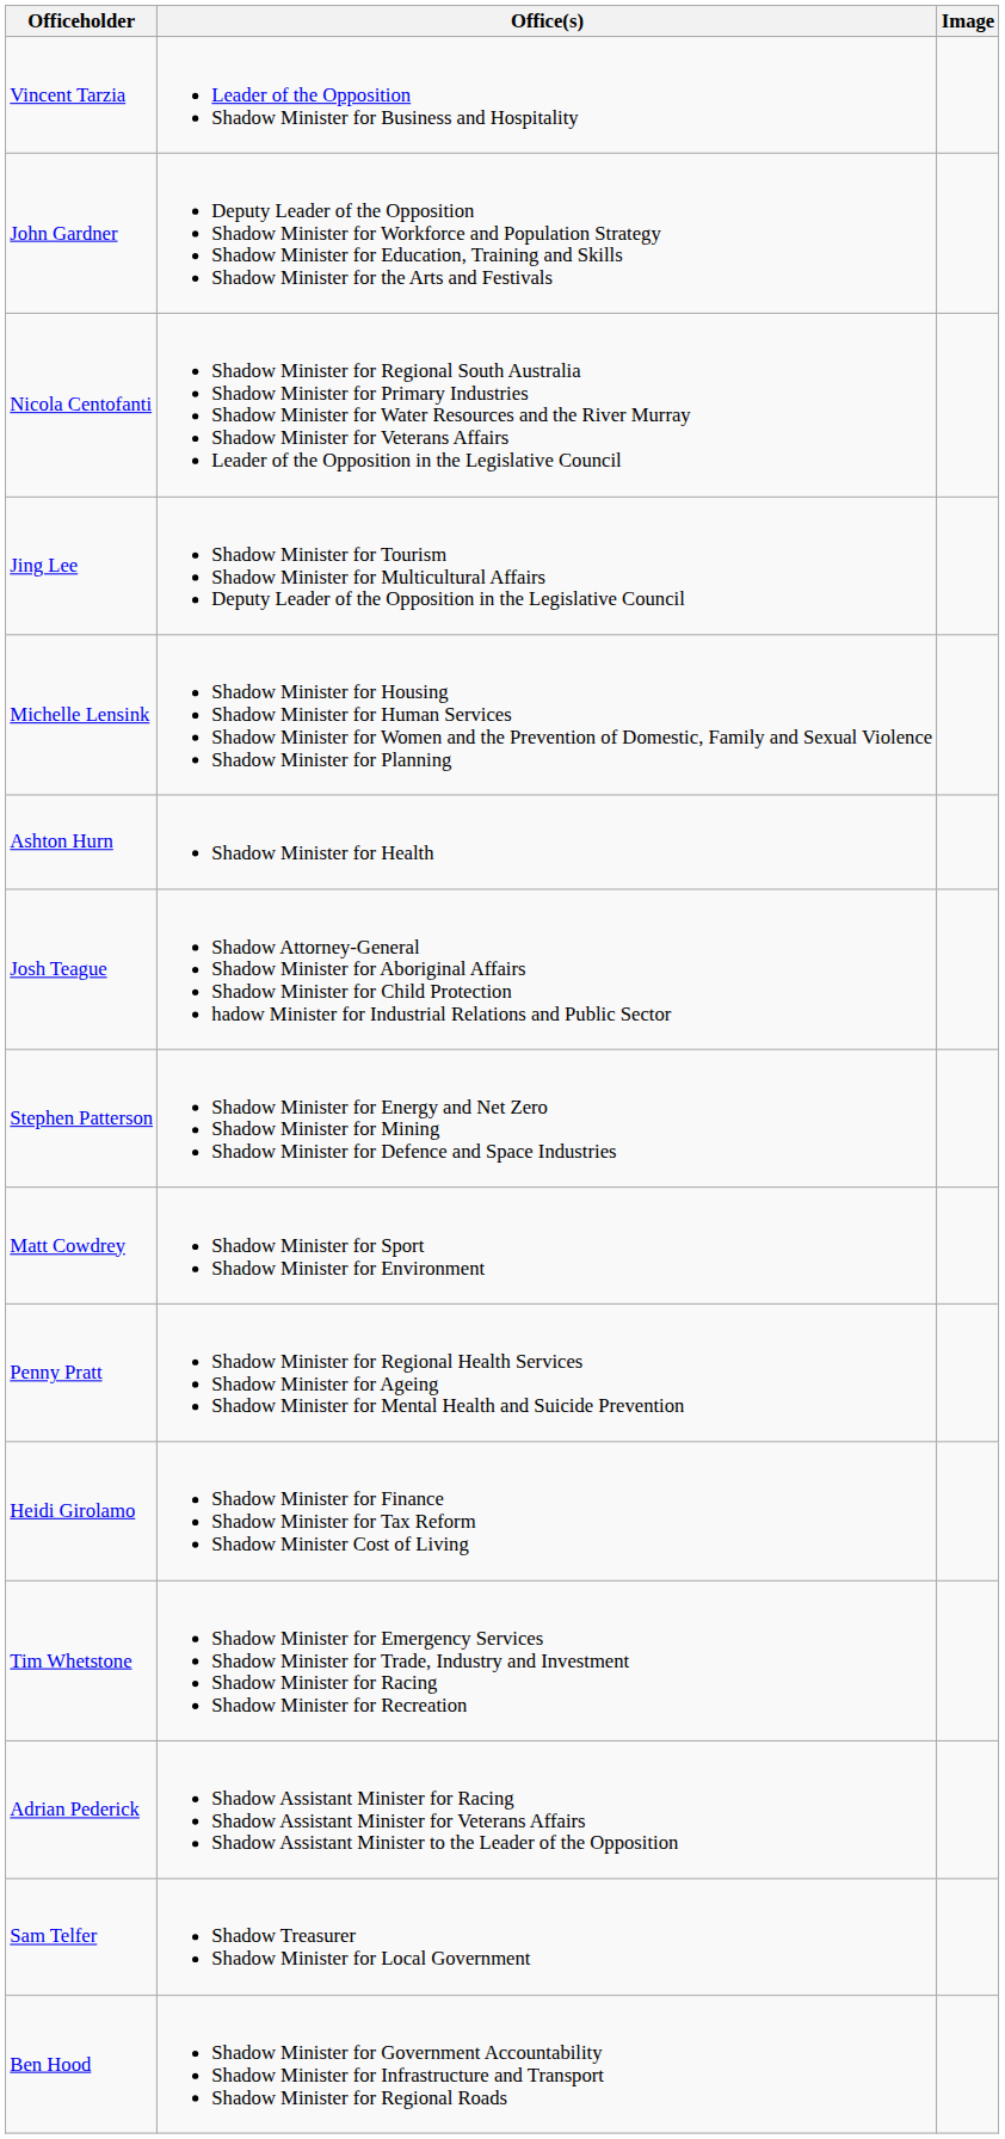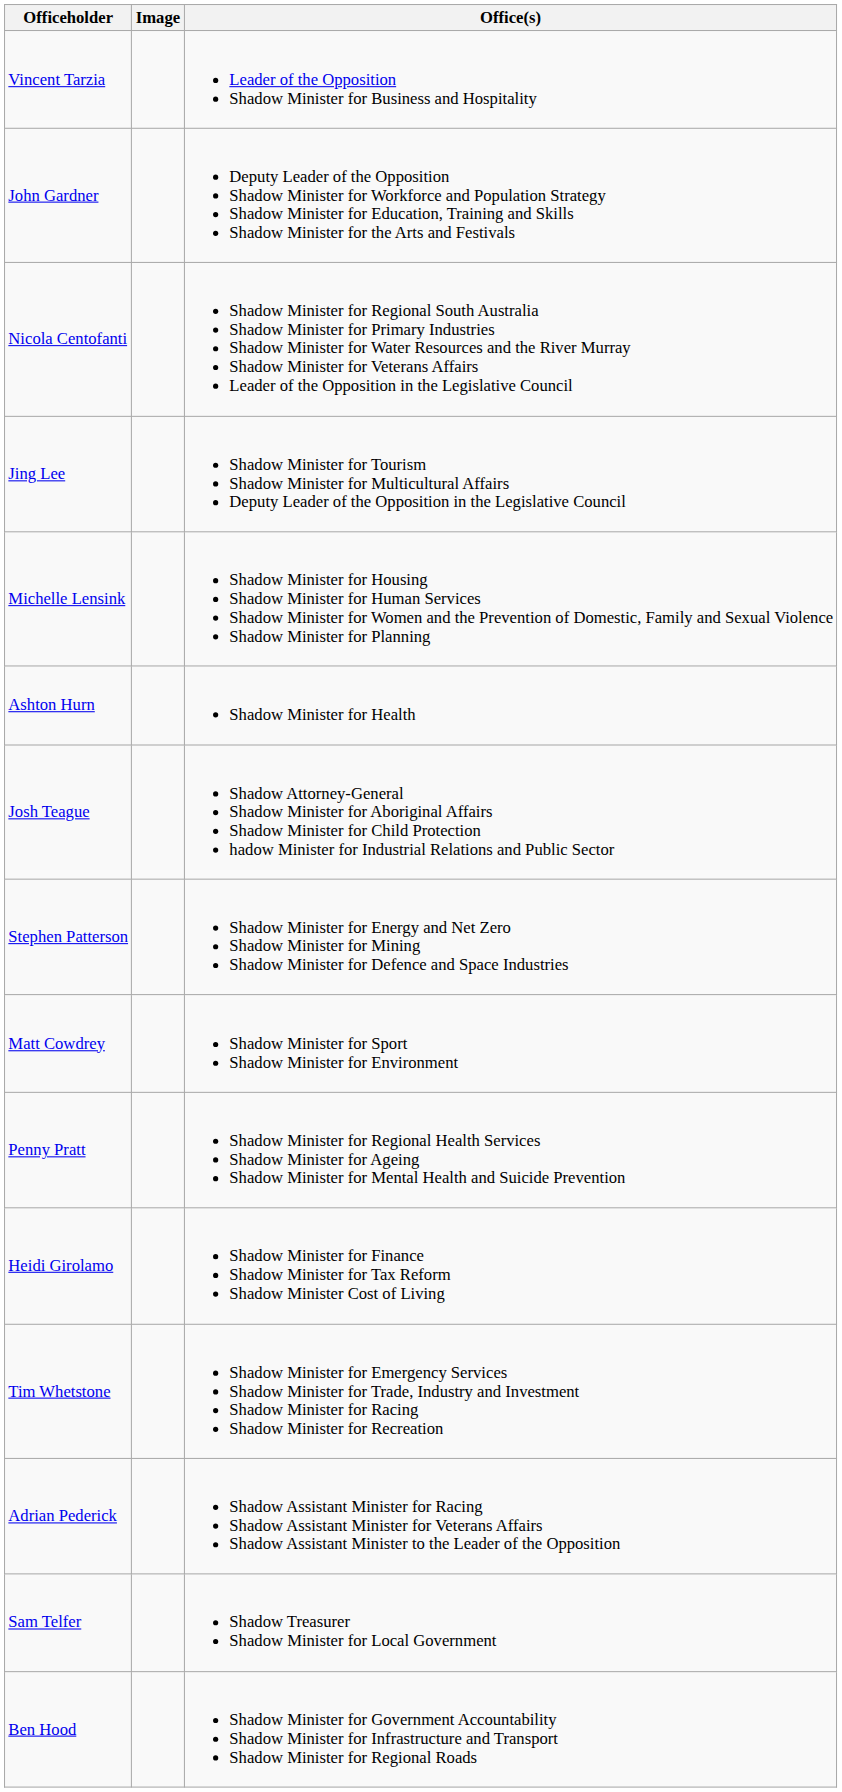 <table class="wikitable">
 <tr>
 <th>Officeholder</th>
+<th>Image</th>
 <th>Office(s)</th>
-<th>Image</th>
 </tr>
 <tr>
 <td><a href='#'>Vincent Tarzia</a> </td>
+<td></td>
 <td><br><ul><li><a href='#'>Leader of the Opposition</a></li><li>Shadow Minister for Business and Hospitality</li></ul></td>
-<td></td>
 </tr>
 <tr>
 <td><a href='#'>John Gardner</a> </td>
+<td></td>
 <td><br><ul><li>Deputy Leader of the Opposition</li><li>Shadow Minister for Workforce and Population Strategy</li><li>Shadow Minister for Education, Training and Skills</li><li>Shadow Minister for the Arts and Festivals</li></ul></td>
-<td></td>
 </tr>
 <tr>
 <td><a href='#'>Nicola Centofanti</a> </td>
+<td></td>
 <td><br><ul><li>Shadow Minister for Regional South Australia</li><li>Shadow Minister for Primary Industries</li><li>Shadow Minister for Water Resources and the River Murray</li><li>Shadow Minister for Veterans Affairs</li><li>Leader of the Opposition in the Legislative Council</li></ul></td>
-<td></td>
 </tr>
 <tr>
 <td><a href='#'>Jing Lee</a> </td>
+<td></td>
 <td><br><ul><li>Shadow Minister for Tourism</li><li>Shadow Minister for Multicultural Affairs</li><li>Deputy Leader of the Opposition in the Legislative Council</li></ul></td>
-<td></td>
 </tr>
 <tr>
 <td><a href='#'>Michelle Lensink</a> </td>
+<td></td>
 <td><br><ul><li>Shadow Minister for Housing</li><li>Shadow Minister for Human Services</li><li>Shadow Minister for Women and the Prevention of Domestic, Family and Sexual Violence</li><li>Shadow Minister for Planning</li></ul></td>
-<td></td>
 </tr>
 <tr>
 <td><a href='#'>Ashton Hurn</a> </td>
+<td></td>
 <td><br><ul><li>Shadow Minister for Health</li></ul></td>
-<td></td>
 </tr>
 <tr>
 <td><a href='#'>Josh Teague</a> </td>
+<td></td>
 <td><br><ul><li>Shadow Attorney-General</li><li>Shadow Minister for Aboriginal Affairs</li><li>Shadow Minister for Child Protection</li><li>hadow Minister for Industrial Relations and Public Sector</li></ul></td>
-<td></td>
 </tr>
 <tr>
 <td><a href='#'>Stephen Patterson</a> </td>
+<td></td>
 <td><br><ul><li>Shadow Minister for Energy and Net Zero</li><li>Shadow Minister for Mining</li><li>Shadow Minister for Defence and Space Industries</li></ul></td>
-<td></td>
 </tr>
 <tr>
 <td><a href='#'>Matt Cowdrey</a> </td>
+<td></td>
 <td><br><ul><li>Shadow Minister for Sport</li><li>Shadow Minister for Environment</li></ul></td>
-<td></td>
 </tr>
 <tr>
 <td><a href='#'>Penny Pratt</a> </td>
+<td></td>
 <td><br><ul><li>Shadow Minister for Regional Health Services</li><li>Shadow Minister for Ageing</li><li>Shadow Minister for Mental Health and Suicide Prevention</li></ul></td>
-<td></td>
 </tr>
 <tr>
 <td><a href='#'>Heidi Girolamo</a> </td>
+<td></td>
 <td><br><ul><li>Shadow Minister for Finance</li><li>Shadow Minister for Tax Reform</li><li>Shadow Minister Cost of Living</li></ul></td>
-<td></td>
 </tr>
 <tr>
 <td><a href='#'>Tim Whetstone</a> </td>
+<td></td>
 <td><br><ul><li>Shadow Minister for Emergency Services</li><li>Shadow Minister for Trade, Industry and Investment</li><li>Shadow Minister for Racing</li><li>Shadow Minister for Recreation</li></ul></td>
-<td></td>
 </tr>
 <tr>
 <td><a href='#'>Adrian Pederick</a> </td>
+<td></td>
 <td><br><ul><li>Shadow Assistant Minister for Racing</li><li>Shadow Assistant Minister for Veterans Affairs</li><li>Shadow Assistant Minister to the Leader of the Opposition</li></ul></td>
-<td></td>
 </tr>
 <tr>
 <td><a href='#'>Sam Telfer</a>  </td>
+<td></td>
 <td><br><ul><li>Shadow Treasurer</li><li>Shadow Minister for Local Government</li></ul></td>
-<td></td>
 </tr>
 <tr>
 <td><a href='#'>Ben Hood</a> </td>
+<td></td>
 <td><br><ul><li>Shadow Minister for Government Accountability</li><li>Shadow Minister for Infrastructure and Transport</li><li>Shadow Minister for Regional Roads</li></ul></td>
-<td></td>
 </tr>
 </table>
